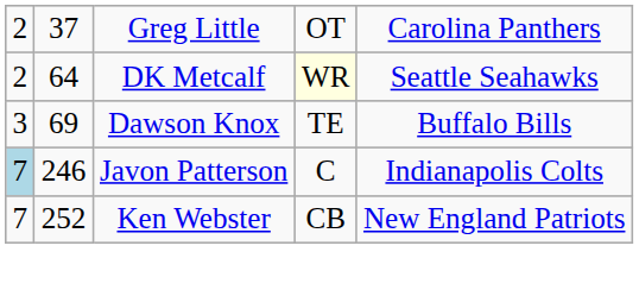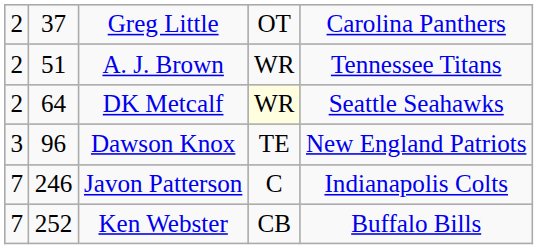 <table class="wikitable" style="text-align:center">
 <tr>
 <td>2</td>
 <td>37</td>
 <td><a href='#'>Greg Little</a></td>
 <td>OT</td>
 <td><a href='#'>Carolina Panthers</a></td>
 </tr>
 <tr>
 <td>2</td>
+<td>51</td>
+<td><a href='#'>A. J. Brown</a></td>
+<td>WR</td>
+<td><a href='#'>Tennessee Titans</a></td>
+</tr>
+<tr>
+<td>2</td>
 <td>64</td>
 <td><a href='#'>DK Metcalf</a></td>
 <td style="background: lightyellow;">WR</td>
 <td><a href='#'>Seattle Seahawks</a></td>
 </tr>
 <tr>
 <td>3</td>
-<td>69</td>
+<td>96</td>
 <td><a href='#'>Dawson Knox</a></td>
 <td>TE</td>
-<td><a href='#'>Buffalo Bills</a></td>
+<td><a href='#'>New England Patriots</a></td>
 </tr>
 <tr>
-<td style="background: lightblue;">7</td>
+<td>7</td>
 <td>246</td>
 <td><a href='#'>Javon Patterson</a></td>
 <td>C</td>
 <td><a href='#'>Indianapolis Colts</a></td>
 </tr>
 <tr>
 <td>7</td>
 <td>252</td>
 <td><a href='#'>Ken Webster</a></td>
 <td>CB</td>
-<td><a href='#'>New England Patriots</a></td>
+<td><a href='#'>Buffalo Bills</a></td>
 </tr>
 </table>
